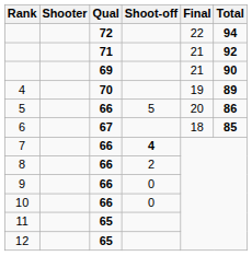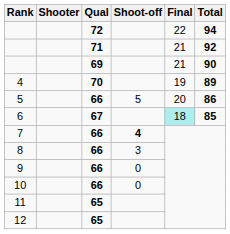 <table class="wikitable sortable" style="text-align: center">
 <tr>
 <th>Rank</th>
 <th>Shooter</th>
 <th>Qual</th>
 <th>Shoot-off</th>
 <th>Final</th>
 <th>Total</th>
 </tr>
 <tr>
 <td></td>
 <td align=left></td>
 <td><strong>72</strong></td>
 <td></td>
 <td>22</td>
 <td><strong>94</strong></td>
 </tr>
 <tr>
 <td></td>
 <td align=left></td>
 <td><strong>71</strong></td>
 <td></td>
 <td>21</td>
 <td><strong>92</strong></td>
 </tr>
 <tr>
 <td></td>
 <td align=left></td>
 <td><strong>69</strong></td>
 <td></td>
 <td>21</td>
 <td><strong>90</strong></td>
 </tr>
 <tr>
 <td>4</td>
 <td align=left></td>
 <td><strong>70</strong></td>
 <td></td>
 <td>19</td>
 <td><strong>89</strong></td>
 </tr>
 <tr>
 <td>5</td>
 <td align=left></td>
 <td><strong>66</strong></td>
 <td>5</td>
 <td>20</td>
 <td><strong>86</strong></td>
 </tr>
 <tr>
 <td>6</td>
 <td align=left></td>
 <td><strong>67</strong></td>
 <td></td>
-<td>18</td>
+<td style="background: paleturquoise;">18</td>
 <td><strong>85</strong></td>
 </tr>
 <tr>
 <td>7</td>
 <td align=left></td>
 <td><strong>66</strong></td>
 <td><strong>4</strong></td>
 </tr>
 <tr>
 <td>8</td>
 <td align=left></td>
 <td><strong>66</strong></td>
-<td>2</td>
+<td>3</td>
 </tr>
 <tr>
 <td>9</td>
 <td align=left></td>
 <td><strong>66</strong></td>
 <td>0</td>
 </tr>
 <tr>
 <td>10</td>
 <td align=left></td>
 <td><strong>66</strong></td>
 <td>0</td>
 </tr>
 <tr>
 <td>11</td>
 <td align=left></td>
 <td><strong>65</strong></td>
 <td></td>
 </tr>
 <tr>
 <td>12</td>
 <td align=left></td>
 <td><strong>65</strong></td>
 <td></td>
 </tr>
 </table>
